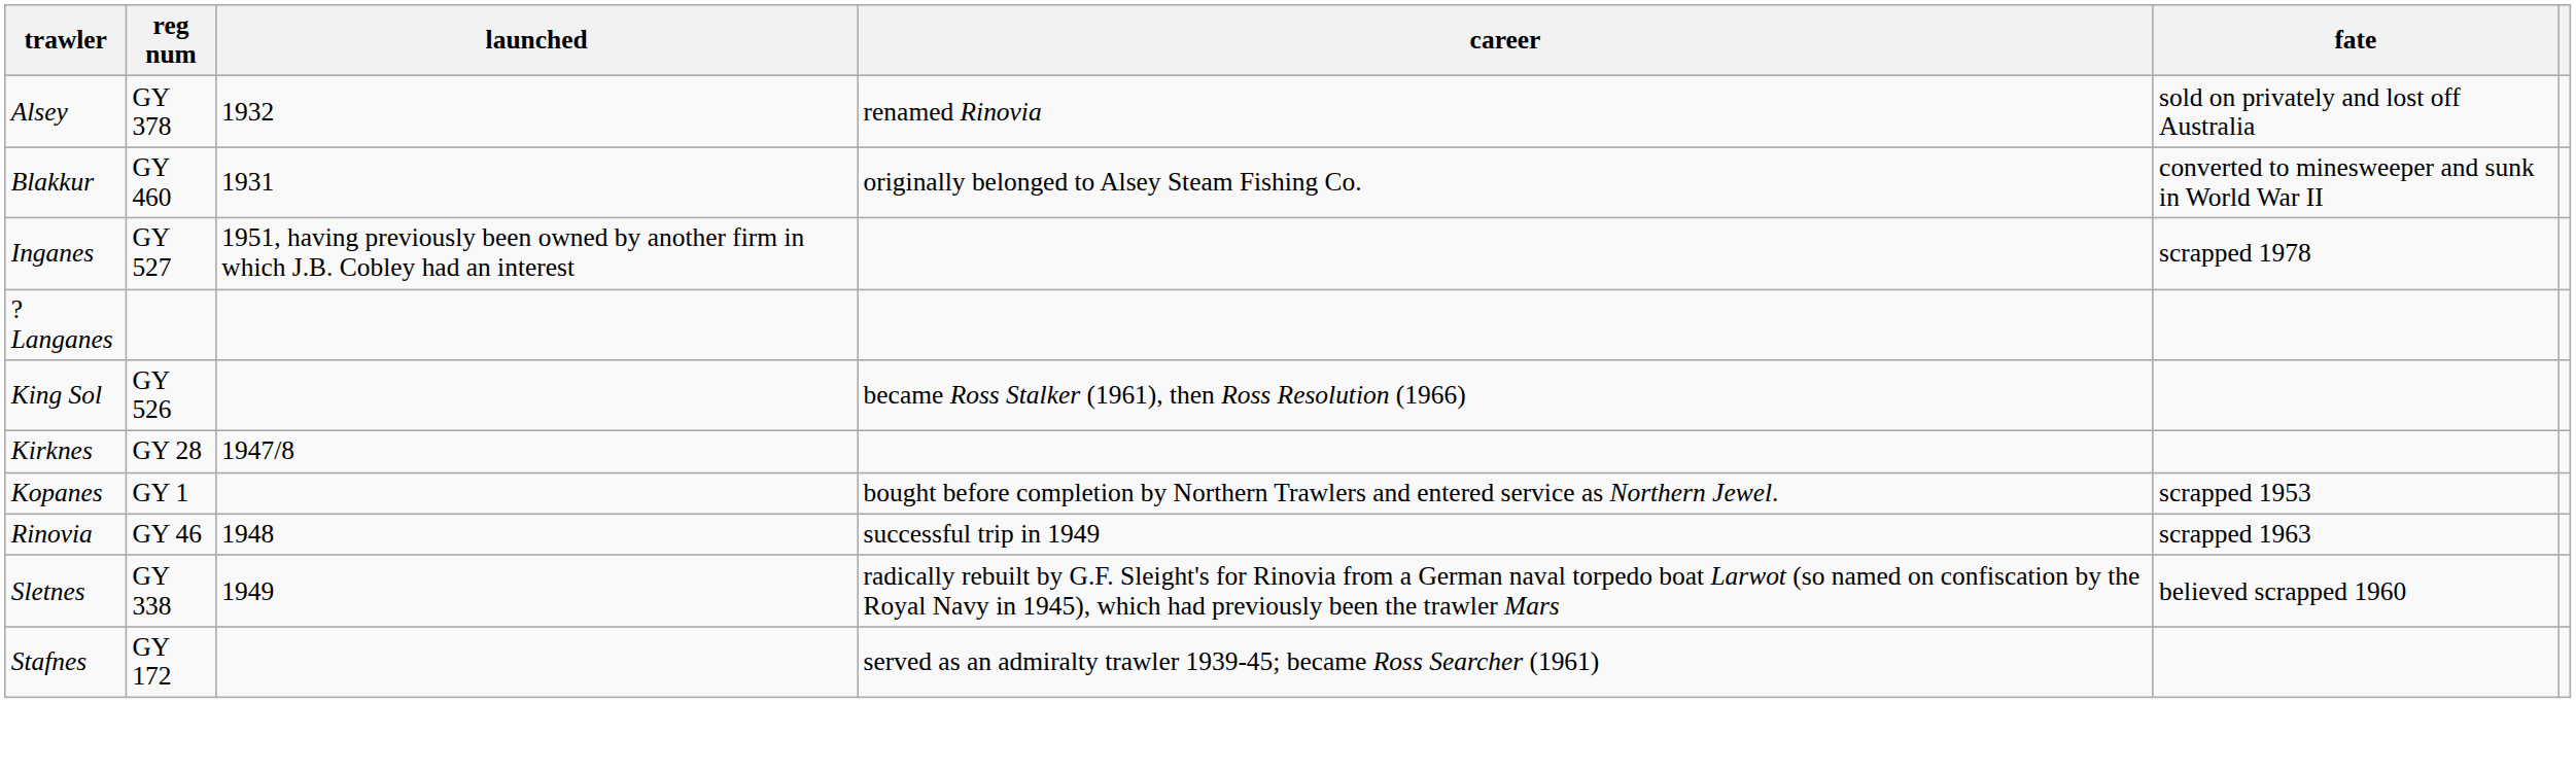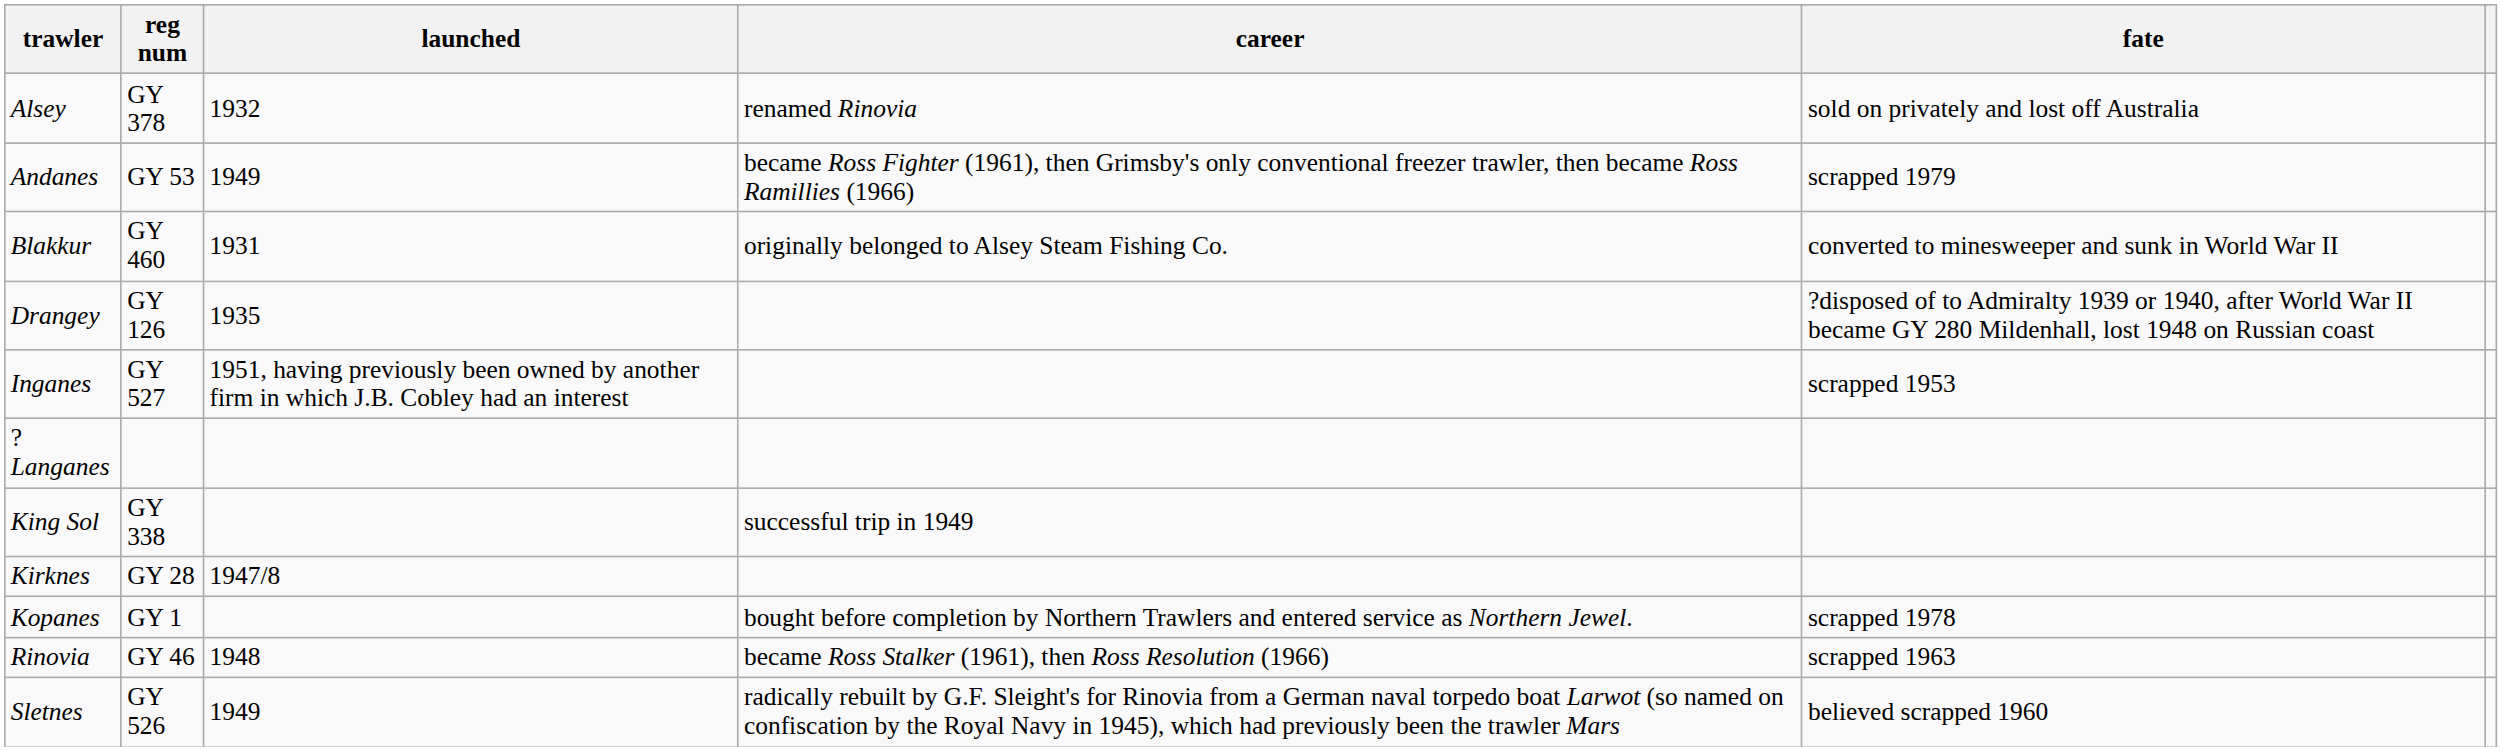 <table class="wikitable">
 <tr>
 <th>trawler</th>
 <th>reg num</th>
 <th>launched</th>
 <th>career</th>
 <th>fate</th>
 <th></th>
 </tr>
 <tr>
 <td><em>Alsey</em></td>
 <td>GY 378</td>
 <td>1932</td>
 <td>renamed <em>Rinovia</em></td>
 <td>sold on privately and lost off Australia</td>
 <td></td>
 </tr>
 <tr>
+<td><em>Andanes</em></td>
+<td>GY 53</td>
+<td>1949</td>
+<td>became <em>Ross Fighter</em> (1961), then Grimsby's only conventional freezer trawler, then became <em>Ross Ramillies</em> (1966)</td>
+<td>scrapped 1979</td>
+<td></td>
+</tr>
+<tr>
 <td><em>Blakkur</em></td>
 <td>GY 460</td>
 <td>1931</td>
 <td>originally belonged to Alsey Steam Fishing Co.</td>
 <td>converted to minesweeper and sunk in World War II</td>
 <td></td>
 </tr>
 <tr>
+<td><em>Drangey</em></td>
+<td>GY 126</td>
+<td>1935</td>
+<td></td>
+<td>?disposed of to Admiralty 1939 or 1940, after World War II became GY 280 Mildenhall, lost 1948 on Russian coast</td>
+<td></td>
+</tr>
+<tr>
 <td><em>Inganes</em></td>
 <td>GY 527</td>
 <td>1951, having previously been owned by another firm in which J.B. Cobley had an interest </td>
 <td></td>
-<td>scrapped 1978</td>
+<td>scrapped 1953</td>
 <td></td>
 </tr>
 <tr>
 <td>?<em>Langanes</em></td>
 <td></td>
 <td></td>
 <td></td>
 <td></td>
 <td></td>
 </tr>
 <tr>
 <td><em>King Sol</em></td>
-<td>GY 526</td>
+<td>GY 338</td>
 <td></td>
-<td>became <em>Ross Stalker</em> (1961), then <em>Ross Resolution</em> (1966)</td>
+<td>successful trip in 1949 </td>
 <td></td>
 <td></td>
 </tr>
 <tr>
 <td><em>Kirknes</em></td>
 <td>GY 28</td>
 <td>1947/8</td>
 <td></td>
 <td></td>
 <td></td>
 </tr>
 <tr>
 <td><em>Kopanes</em></td>
 <td>GY 1</td>
 <td></td>
 <td>bought before completion by Northern Trawlers and entered service as <em>Northern Jewel</em>.</td>
-<td>scrapped 1953</td>
+<td>scrapped 1978</td>
 <td></td>
 </tr>
 <tr>
 <td><em>Rinovia</em></td>
 <td>GY 46</td>
 <td>1948</td>
-<td>successful trip in 1949 </td>
+<td>became <em>Ross Stalker</em> (1961), then <em>Ross Resolution</em> (1966)</td>
 <td>scrapped 1963</td>
 <td></td>
 </tr>
 <tr>
 <td><em>Sletnes</em></td>
-<td>GY 338</td>
+<td>GY 526</td>
 <td>1949</td>
 <td>radically rebuilt by G.F. Sleight's for Rinovia from a German naval torpedo boat <em>Larwot</em> (so named on confiscation by the Royal Navy in 1945), which had previously been the trawler <em>Mars</em> </td>
 <td>believed scrapped 1960</td>
 <td></td>
 </tr>
-<tr>
-<td><em>Stafnes</em></td>
-<td>GY 172</td>
-<td></td>
-<td>served as an admiralty trawler 1939-45; became <em>Ross Searcher</em> (1961)</td>
-<td></td>
-<td></td>
-</tr>
 </table>
